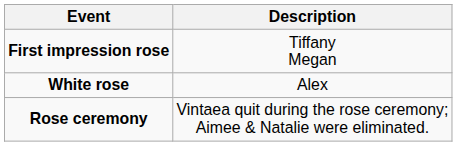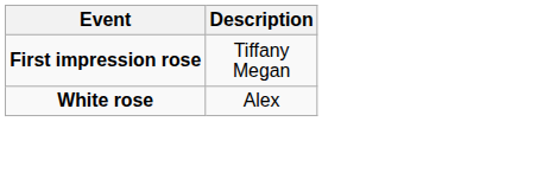 <table class="wikitable sortable" style="text-align:center;">
 <tr>
 <th>Event</th>
 <th>Description</th>
 </tr>
 <tr>
 <td><strong>First impression rose</strong></td>
 <td>Tiffany<br>Megan</td>
 </tr>
 <tr>
 <td><strong>White rose</strong></td>
 <td>Alex</td>
 </tr>
-<tr>
-<td><strong>Rose ceremony</strong></td>
-<td>Vintaea quit during the rose ceremony;<br> Aimee & Natalie were eliminated.</td>
-</tr>
 </table>
